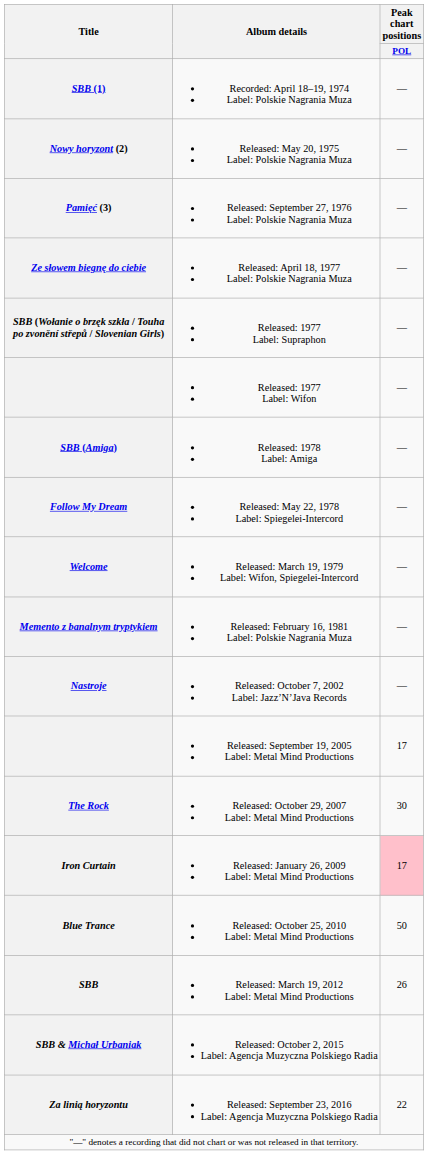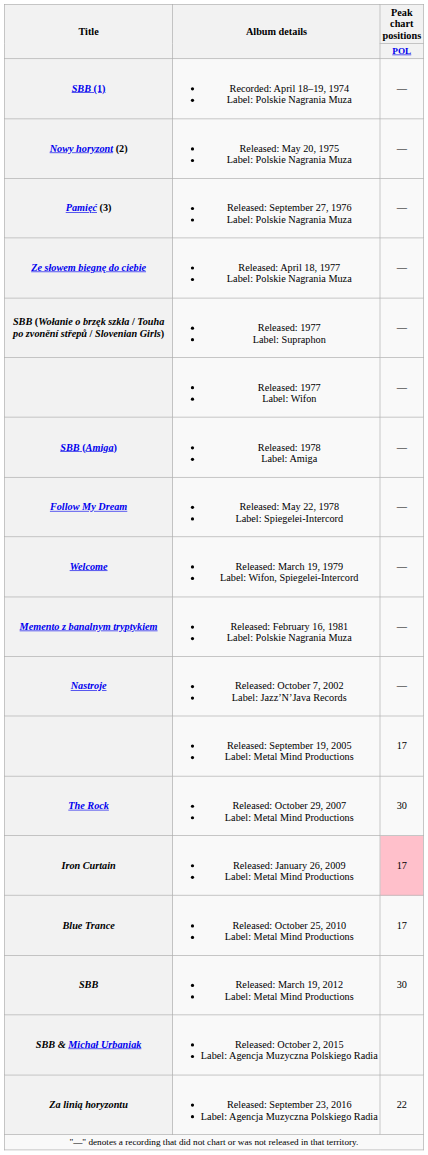 <table class="wikitable plainrowheaders" style="text-align:center;">
 <tr>
 <th scope="col" rowspan="2" style="width:16em;">Title</th>
 <th scope="col" rowspan="2">Album details</th>
 <th scope="col" colspan="1">Peak chart positions</th>
 </tr>
 <tr>
 <th scope="col" style="width:3em;font-size:90%;"><a href='#'>POL</a><br></th>
 </tr>
 <tr>
 <th scope="row"><a href='#'><em>SBB</em> (1)</a></th>
 <td><br><ul><li>Recorded: April 18–19, 1974</li><li>Label: Polskie Nagrania Muza</li></ul></td>
 <td>—</td>
 </tr>
 <tr>
 <th scope="row"><em><a href='#'>Nowy horyzont</a></em> (2)</th>
 <td><br><ul><li>Released: May 20, 1975</li><li>Label: Polskie Nagrania Muza</li></ul></td>
 <td>—</td>
 </tr>
 <tr>
 <th scope="row"><em><a href='#'>Pamięć</a></em> (3)</th>
 <td><br><ul><li>Released: September 27, 1976</li><li>Label: Polskie Nagrania Muza</li></ul></td>
 <td>—</td>
 </tr>
 <tr>
 <th scope="row"><em><a href='#'>Ze słowem biegnę do ciebie</a></em></th>
 <td><br><ul><li>Released: April 18, 1977</li><li>Label: Polskie Nagrania Muza</li></ul></td>
 <td>—</td>
 </tr>
 <tr>
 <th scope="row"><em>SBB</em> (<em>Wołanie o brzęk szkła</em> / <em>Touha po zvonění střepů</em> / <em>Slovenian Girls</em>)</th>
 <td><br><ul><li>Released: 1977</li><li>Label: Supraphon</li></ul></td>
 <td>—</td>
 </tr>
 <tr>
 <th scope="row"><em></em></th>
 <td><br><ul><li>Released: 1977</li><li>Label: Wifon</li></ul></td>
 <td>—</td>
 </tr>
 <tr>
 <th scope="row"><a href='#'><em>SBB</em> (<em>Amiga</em>)</a></th>
 <td><br><ul><li>Released: 1978</li><li>Label: Amiga</li></ul></td>
 <td>—</td>
 </tr>
 <tr>
 <th scope="row"><em><a href='#'>Follow My Dream</a></em></th>
 <td><br><ul><li>Released: May 22, 1978</li><li>Label: Spiegelei-Intercord</li></ul></td>
 <td>—</td>
 </tr>
 <tr>
 <th scope="row"><em><a href='#'>Welcome</a></em></th>
 <td><br><ul><li>Released: March 19, 1979</li><li>Label: Wifon, Spiegelei-Intercord</li></ul></td>
 <td>—</td>
 </tr>
 <tr>
 <th scope="row"><em><a href='#'>Memento z banalnym tryptykiem</a></em></th>
 <td><br><ul><li>Released: February 16, 1981</li><li>Label: Polskie Nagrania Muza</li></ul></td>
 <td>—</td>
 </tr>
 <tr>
 <th scope="row"><em><a href='#'>Nastroje</a></em></th>
 <td><br><ul><li>Released: October 7, 2002</li><li>Label: Jazz’N’Java Records</li></ul></td>
 <td>—</td>
 </tr>
 <tr>
 <th scope="row"><em></em></th>
 <td><br><ul><li>Released: September 19, 2005</li><li>Label: Metal Mind Productions</li></ul></td>
 <td>17</td>
 </tr>
 <tr>
 <th scope="row"><em><a href='#'>The Rock</a></em></th>
 <td><br><ul><li>Released: October 29, 2007</li><li>Label: Metal Mind Productions</li></ul></td>
 <td>30</td>
 </tr>
 <tr>
 <th scope="row"><em>Iron Curtain</em></th>
 <td><br><ul><li>Released: January 26, 2009</li><li>Label: Metal Mind Productions</li></ul></td>
 <td style="background: pink;">17</td>
 </tr>
 <tr>
 <th scope="row"><em>Blue Trance</em></th>
 <td><br><ul><li>Released: October 25, 2010</li><li>Label: Metal Mind Productions</li></ul></td>
-<td>50</td>
+<td>17</td>
 </tr>
 <tr>
 <th scope="row"><em>SBB</em></th>
 <td><br><ul><li>Released: March 19, 2012</li><li>Label: Metal Mind Productions</li></ul></td>
-<td>26</td>
+<td>30</td>
 </tr>
 <tr>
 <th scope="row"><em>SBB & <a href='#'>Michał Urbaniak</a></em></th>
 <td><br><ul><li>Released: October 2, 2015</li><li>Label: Agencja Muzyczna Polskiego Radia</li></ul></td>
 <td></td>
 </tr>
 <tr>
 <th scope="row"><em>Za linią horyzontu</em></th>
 <td><br><ul><li>Released: September 23, 2016</li><li>Label: Agencja Muzyczna Polskiego Radia</li></ul></td>
 <td>22</td>
 </tr>
 <tr>
 <td colspan="10" style="font-size:90%">"—" denotes a recording that did not chart or was not released in that territory.</td>
 </tr>
 </table>
